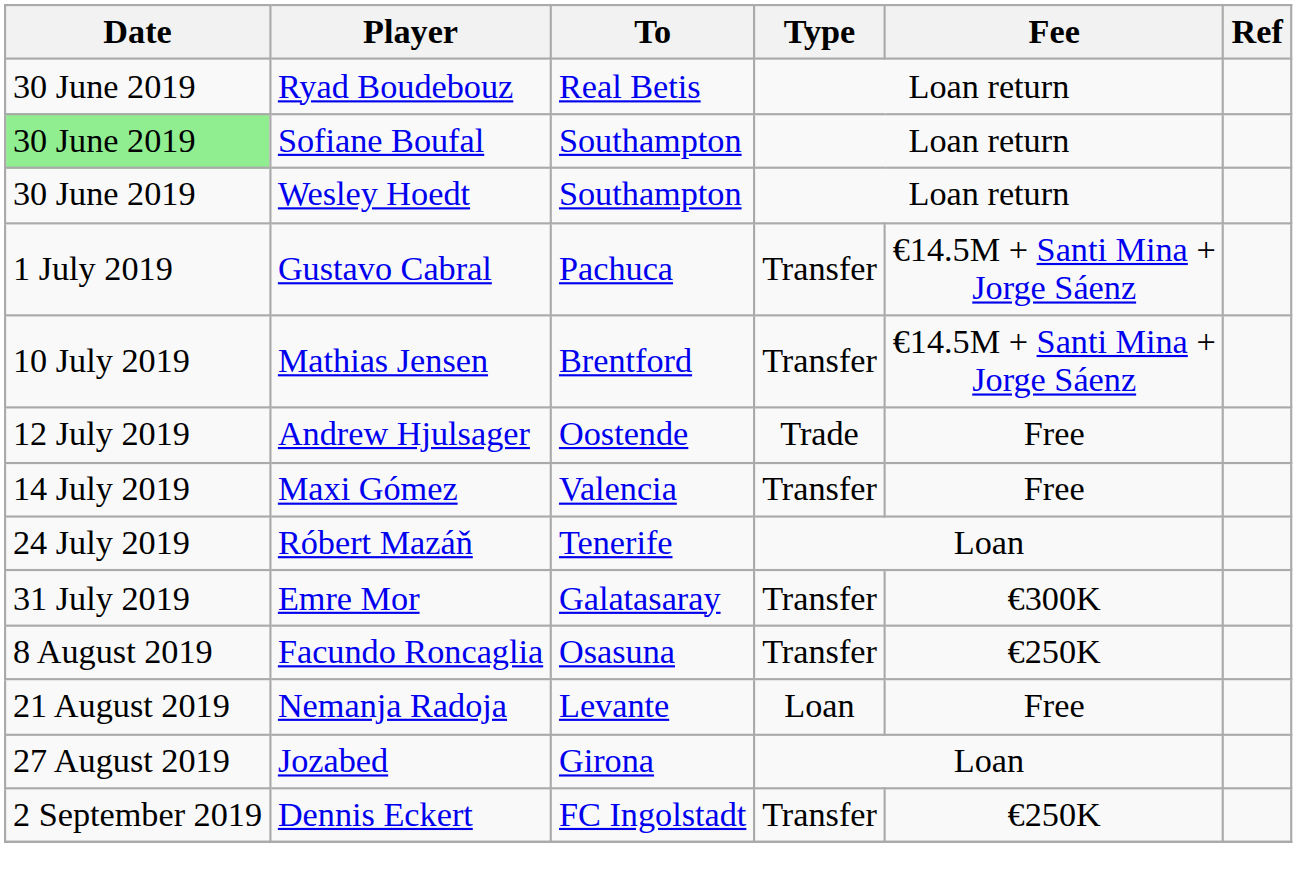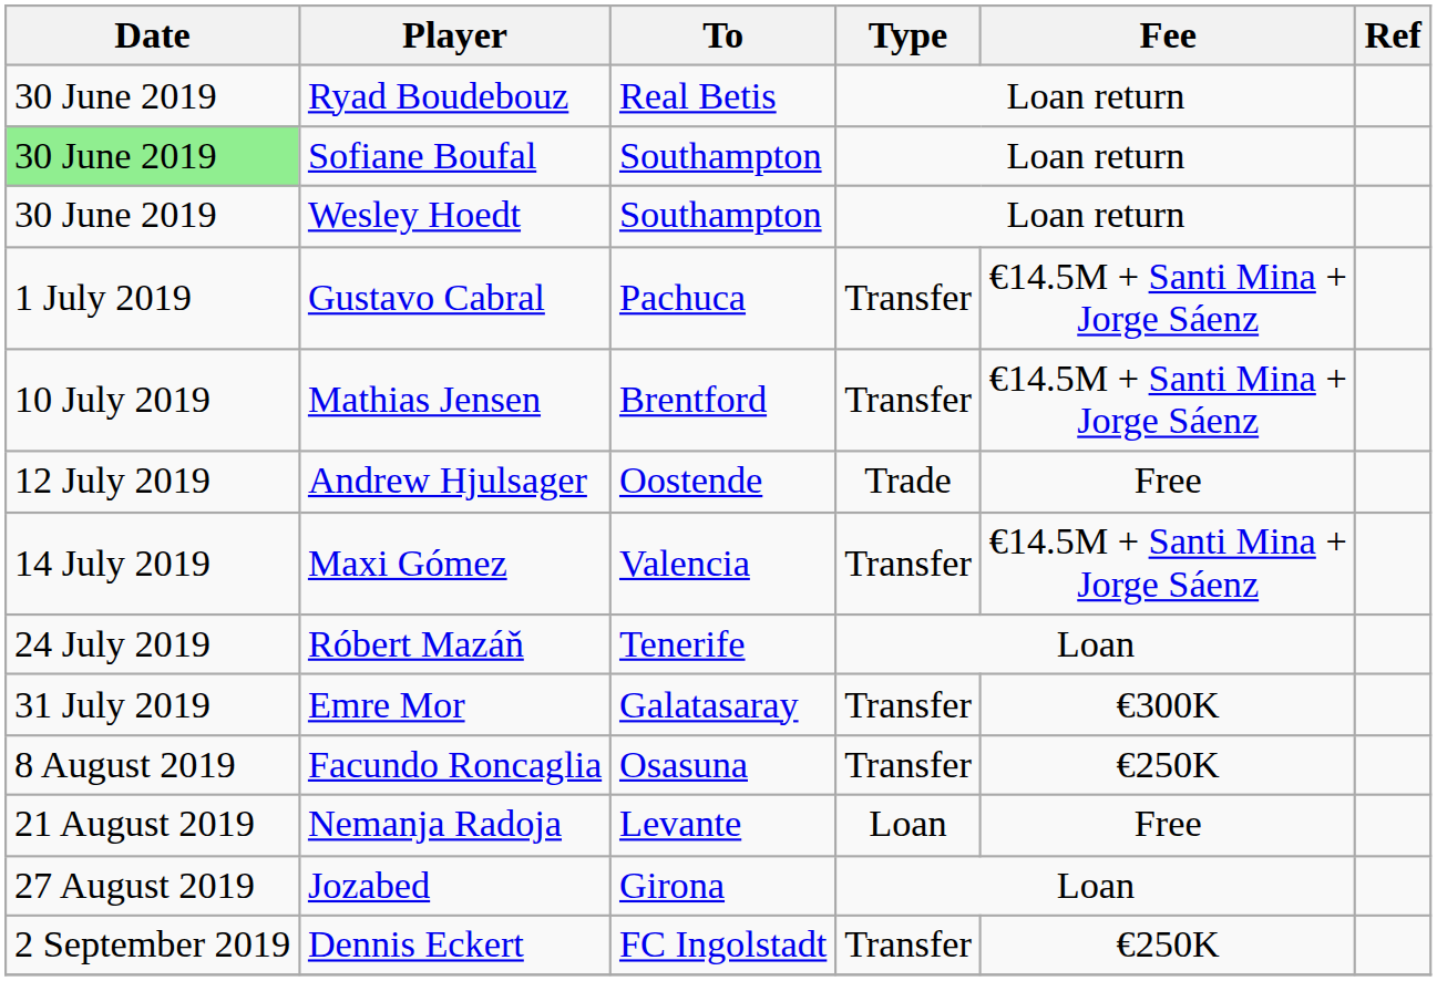 <table class="wikitable">
 <tr>
 <th>Date</th>
 <th>Player</th>
 <th>To</th>
 <th>Type</th>
 <th>Fee</th>
 <th>Ref</th>
 </tr>
 <tr>
 <td>30 June 2019</td>
 <td> <a href='#'>Ryad Boudebouz</a></td>
 <td><a href='#'>Real Betis</a></td>
 <td align=center colspan=2>Loan return</td>
 <td align=center></td>
 </tr>
 <tr>
 <td style="background: lightgreen;">30 June 2019</td>
 <td> <a href='#'>Sofiane Boufal</a></td>
 <td> <a href='#'>Southampton</a></td>
 <td align=center colspan=2>Loan return</td>
 <td align=center></td>
 </tr>
 <tr>
 <td>30 June 2019</td>
 <td> <a href='#'>Wesley Hoedt</a></td>
 <td> <a href='#'>Southampton</a></td>
 <td align=center colspan=2>Loan return</td>
 <td align=center></td>
 </tr>
 <tr>
 <td>1 July 2019</td>
 <td> <a href='#'>Gustavo Cabral</a></td>
 <td> <a href='#'>Pachuca</a></td>
 <td align=center>Transfer</td>
 <td align=center>€14.5M + <a href='#'>Santi Mina</a> +<br><a href='#'>Jorge Sáenz</a></td>
 <td align=center></td>
 </tr>
 <tr>
 <td>10 July 2019</td>
 <td> <a href='#'>Mathias Jensen</a></td>
 <td> <a href='#'>Brentford</a></td>
 <td align=center>Transfer</td>
 <td align=center>€14.5M + <a href='#'>Santi Mina</a> +<br><a href='#'>Jorge Sáenz</a></td>
 <td align=center></td>
 </tr>
 <tr>
 <td>12 July 2019</td>
 <td> <a href='#'>Andrew Hjulsager</a></td>
 <td> <a href='#'>Oostende</a></td>
 <td align=center>Trade</td>
 <td align=center>Free</td>
 <td align=center></td>
 </tr>
 <tr>
 <td>14 July 2019</td>
 <td> <a href='#'>Maxi Gómez</a></td>
 <td><a href='#'>Valencia</a></td>
 <td align=center>Transfer</td>
-<td align=center>Free</td>
+<td align=center>€14.5M + <a href='#'>Santi Mina</a> +<br><a href='#'>Jorge Sáenz</a></td>
 <td align=center></td>
 </tr>
 <tr>
 <td>24 July 2019</td>
 <td> <a href='#'>Róbert Mazáň</a></td>
 <td><a href='#'>Tenerife</a></td>
 <td align=center colspan=2>Loan</td>
 <td align=center></td>
 </tr>
 <tr>
 <td>31 July 2019</td>
 <td> <a href='#'>Emre Mor</a></td>
 <td> <a href='#'>Galatasaray</a></td>
 <td align=center>Transfer</td>
 <td align=center>€300K</td>
 <td align=center></td>
 </tr>
 <tr>
 <td>8 August 2019</td>
 <td> <a href='#'>Facundo Roncaglia</a></td>
 <td><a href='#'>Osasuna</a></td>
 <td align=center>Transfer</td>
 <td align=center>€250K</td>
 <td align=center></td>
 </tr>
 <tr>
 <td>21 August 2019</td>
 <td> <a href='#'>Nemanja Radoja</a></td>
 <td><a href='#'>Levante</a></td>
 <td align=center>Loan</td>
 <td align=center>Free</td>
 <td align=center></td>
 </tr>
 <tr>
 <td>27 August 2019</td>
 <td> <a href='#'>Jozabed</a></td>
 <td><a href='#'>Girona</a></td>
 <td align=center colspan=2>Loan</td>
 <td align=center></td>
 </tr>
 <tr>
 <td>2 September 2019</td>
 <td> <a href='#'>Dennis Eckert</a></td>
 <td> <a href='#'>FC Ingolstadt</a></td>
 <td align=center>Transfer</td>
 <td align=center>€250K</td>
 <td align=center></td>
 </tr>
 <tr>
 </tr>
 </table>
